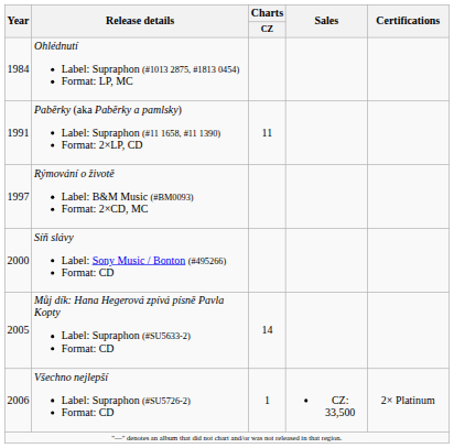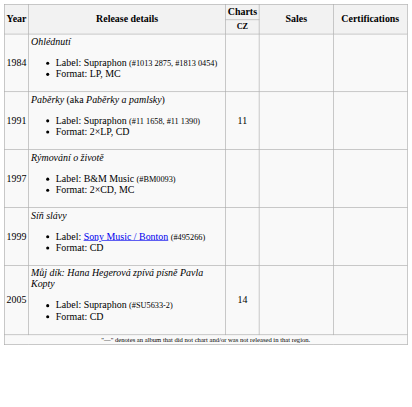 <table class="wikitable" style="text-align:center;">
 <tr>
 <th rowspan="2" width="1">Year</th>
 <th rowspan="2" width="310">Release details</th>
 <th colspan="1" width="43">Charts</th>
 <th rowspan="2" width="112">Sales</th>
 <th rowspan="2" width="112">Certifications</th>
 </tr>
 <tr style="font-size:smaller;">
 <th colspan="1" width="43">CZ</th>
 </tr>
 <tr>
 <td>1984</td>
 <td align="left"><em>Ohlédnutí</em><br><ul><li>Label: Supraphon <small>(#1013 2875, #1813 0454)</small></li><li>Format: LP, MC</li></ul></td>
 <td></td>
 <td></td>
 <td></td>
 </tr>
 <tr>
 <td>1991</td>
 <td align="left"><em>Paběrky</em> (aka <em>Paběrky a pamlsky</em>)<br><ul><li>Label: Supraphon <small>(#11 1658, #11 1390)</small></li><li>Format: 2×LP, CD</li></ul></td>
 <td>11</td>
 <td></td>
 <td></td>
 </tr>
 <tr>
 <td>1997</td>
 <td align="left"><em>Rýmování o životě</em><br><ul><li>Label: B&M Music <small>(#BM0093)</small></li><li>Format: 2×CD, MC</li></ul></td>
 <td></td>
 <td></td>
 <td></td>
 </tr>
 <tr>
-<td>2000</td>
+<td>1999</td>
 <td align="left"><em>Síň slávy</em><br><ul><li>Label: <a href='#'>Sony Music / Bonton</a> <small>(#495266)</small></li><li>Format: CD</li></ul></td>
 <td></td>
 <td></td>
 <td></td>
 </tr>
 <tr>
 <td>2005</td>
 <td align="left"><em>Můj dík: Hana Hegerová zpívá písně Pavla Kopty</em><br><ul><li>Label: Supraphon <small>(#SU5633-2)</small></li><li>Format: CD</li></ul></td>
 <td>14</td>
 <td></td>
 <td></td>
 </tr>
 <tr>
-<td>2006</td>
-<td align="left"><em>Všechno nejlepší</em><br><ul><li>Label: Supraphon <small>(#SU5726-2)</small></li><li>Format: CD</li></ul></td>
-<td>1</td>
-<td><br><ul><li>CZ: 33,500</li></ul></td>
-<td>2× Platinum</td>
-</tr>
-<tr>
 <td colspan="5" style="font-size: 8pt">"—" denotes an album that did not chart and/or was not released in that region.</td>
 </tr>
 </table>
